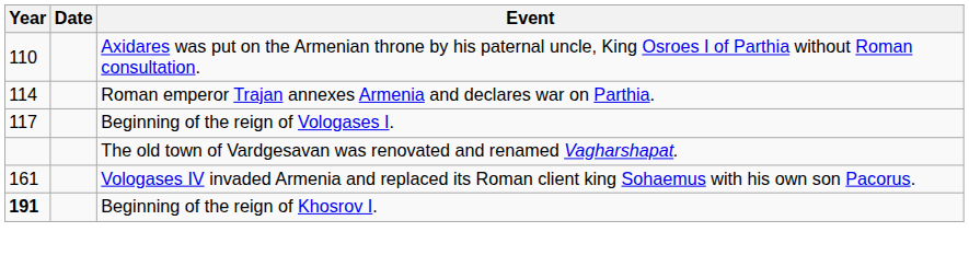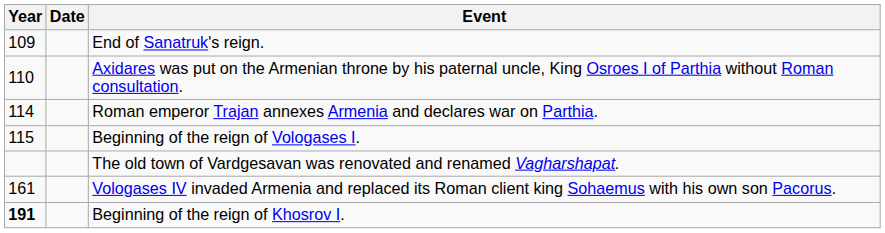 <table class="wikitable">
 <tr>
 <th>Year</th>
 <th>Date</th>
 <th>Event</th>
+</tr>
+<tr>
+<td>109</td>
+<td></td>
+<td>End of <a href='#'>Sanatruk</a>'s reign.</td>
 </tr>
 <tr>
 <td>110</td>
 <td></td>
 <td><a href='#'>Axidares</a> was put on the Armenian throne by his paternal uncle, King <a href='#'>Osroes I of Parthia</a> without <a href='#'>Roman consultation</a>.</td>
 </tr>
 <tr>
 <td>114</td>
 <td></td>
 <td>Roman emperor <a href='#'>Trajan</a> annexes <a href='#'>Armenia</a> and declares war on <a href='#'>Parthia</a>.</td>
 </tr>
 <tr>
-<td>117</td>
+<td>115</td>
 <td></td>
 <td>Beginning of the reign of <a href='#'>Vologases I</a>.</td>
 </tr>
 <tr>
 <td></td>
 <td></td>
 <td>The old town of Vardgesavan was renovated and renamed <em><a href='#'>Vagharshapat</a>.</em></td>
 </tr>
 <tr>
 <td>161</td>
 <td></td>
 <td><a href='#'>Vologases IV</a> invaded Armenia and replaced its Roman client king <a href='#'>Sohaemus</a> with his own son <a href='#'>Pacorus</a>.</td>
 </tr>
 <tr>
 <td><strong>191</strong></td>
 <td></td>
 <td>Beginning of the reign of <a href='#'>Khosrov I</a>.</td>
 </tr>
 </table>
